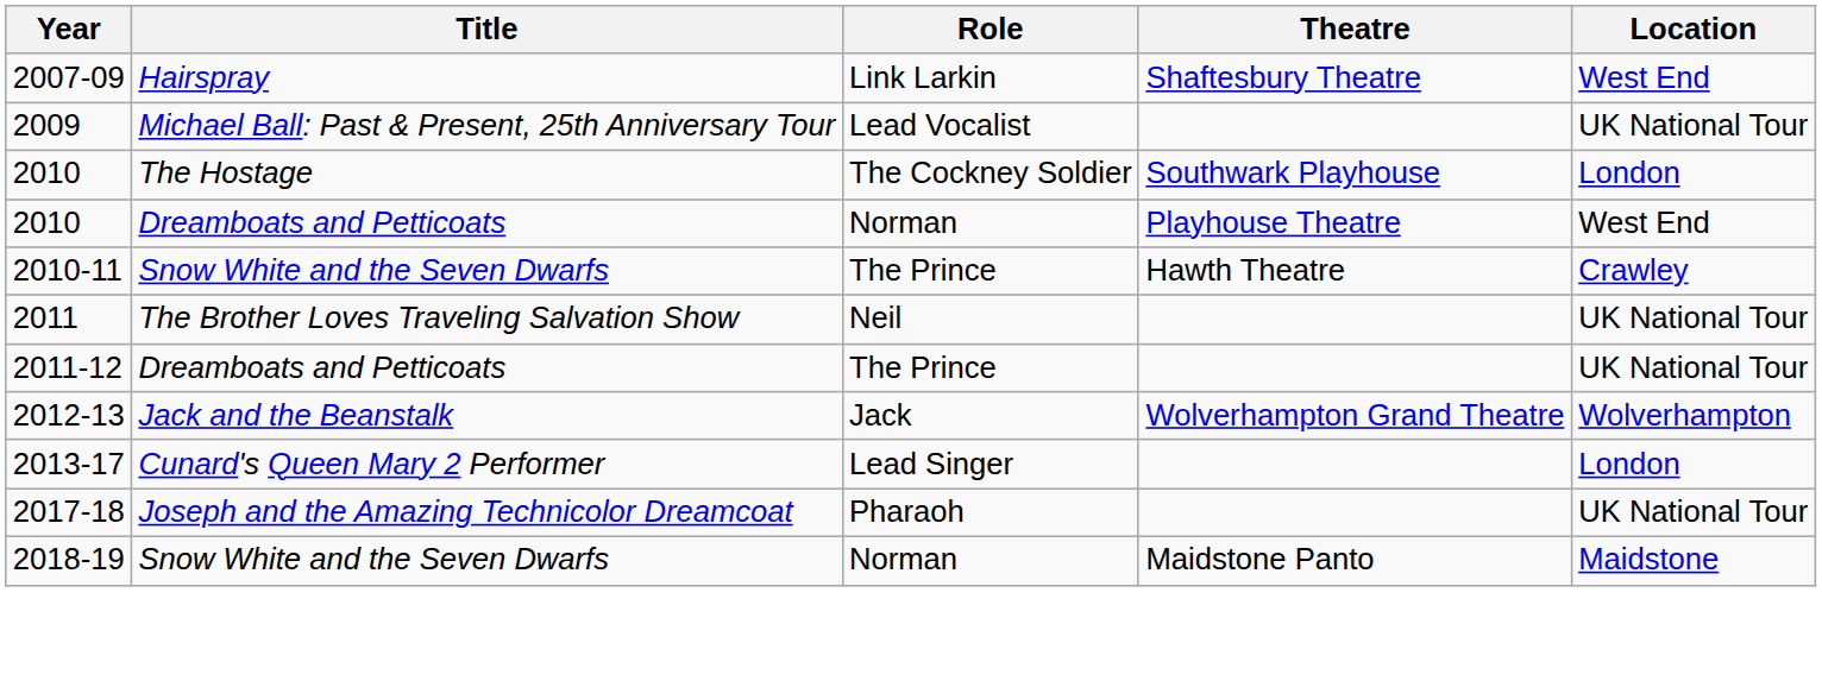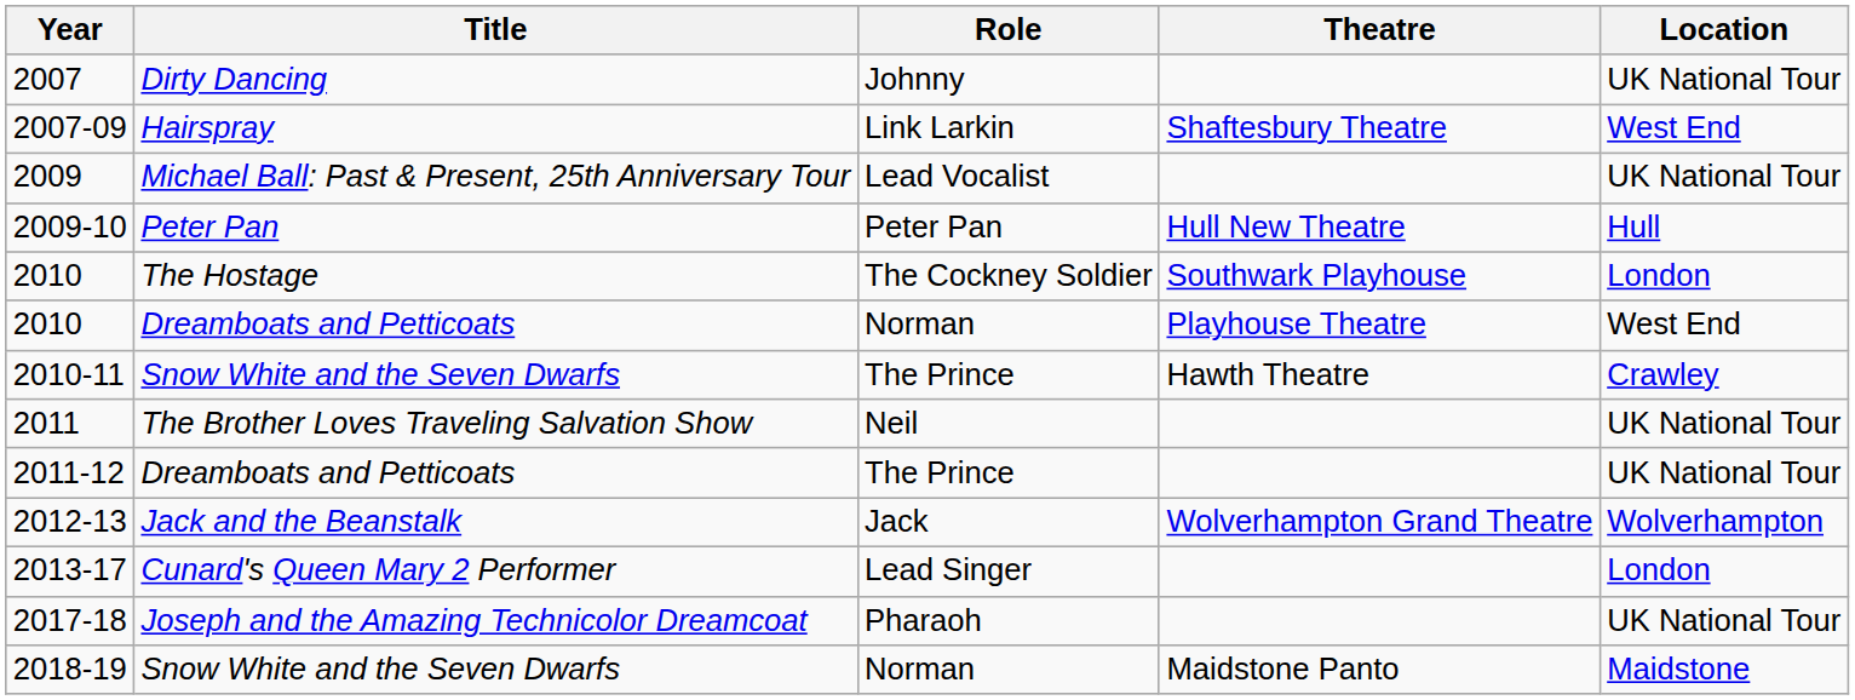 <table class="wikitable">
 <tr>
 <th>Year</th>
 <th>Title</th>
 <th>Role</th>
 <th>Theatre</th>
 <th>Location</th>
+</tr>
+<tr>
+<td>2007</td>
+<td><em><a href='#'>Dirty Dancing</a></em></td>
+<td>Johnny</td>
+<td></td>
+<td>UK National Tour</td>
 </tr>
 <tr>
 <td>2007-09</td>
 <td><em><a href='#'>Hairspray</a></em></td>
 <td>Link Larkin</td>
 <td><a href='#'>Shaftesbury Theatre</a></td>
 <td><a href='#'>West End</a></td>
 </tr>
 <tr>
 <td>2009</td>
 <td><em><a href='#'>Michael Ball</a>: Past & Present, 25th Anniversary Tour</em></td>
 <td>Lead Vocalist</td>
 <td></td>
 <td>UK National Tour</td>
+</tr>
+<tr>
+<td>2009-10</td>
+<td><em><a href='#'>Peter Pan</a></em></td>
+<td>Peter Pan</td>
+<td><a href='#'>Hull New Theatre</a></td>
+<td><a href='#'>Hull</a></td>
 </tr>
 <tr>
 <td>2010</td>
 <td><em>The Hostage</em></td>
 <td>The Cockney Soldier</td>
 <td><a href='#'>Southwark Playhouse</a></td>
 <td><a href='#'>London</a></td>
 </tr>
 <tr>
 <td>2010</td>
 <td><em><a href='#'>Dreamboats and Petticoats</a></em></td>
 <td>Norman</td>
 <td><a href='#'>Playhouse Theatre</a></td>
 <td>West End</td>
 </tr>
 <tr>
 <td>2010-11</td>
 <td><em><a href='#'>Snow White and the Seven Dwarfs</a></em></td>
 <td>The Prince</td>
 <td>Hawth Theatre</td>
 <td><a href='#'>Crawley</a></td>
 </tr>
 <tr>
 <td>2011</td>
 <td><em>The Brother Loves Traveling Salvation Show</em></td>
 <td>Neil</td>
 <td></td>
 <td>UK National Tour</td>
 </tr>
 <tr>
 <td>2011-12</td>
 <td><em>Dreamboats and Petticoats</em></td>
 <td>The Prince</td>
 <td></td>
 <td>UK National Tour</td>
 </tr>
 <tr>
 <td>2012-13</td>
 <td><em><a href='#'>Jack and the Beanstalk</a></em></td>
 <td>Jack</td>
 <td><a href='#'>Wolverhampton Grand Theatre</a></td>
 <td><a href='#'>Wolverhampton</a></td>
 </tr>
 <tr>
 <td>2013-17</td>
 <td><em><a href='#'>Cunard</a>'s <a href='#'>Queen Mary 2</a> Performer</em></td>
 <td>Lead Singer</td>
 <td></td>
 <td><a href='#'>London</a></td>
 </tr>
 <tr>
 <td>2017-18</td>
 <td><em><a href='#'>Joseph and the Amazing Technicolor Dreamcoat</a></em></td>
 <td>Pharaoh</td>
 <td></td>
 <td>UK National Tour</td>
 </tr>
 <tr>
 <td>2018-19</td>
 <td><em>Snow White and the Seven Dwarfs</em></td>
 <td>Norman</td>
 <td>Maidstone Panto</td>
 <td><a href='#'>Maidstone</a></td>
 </tr>
 </table>
